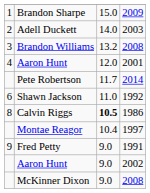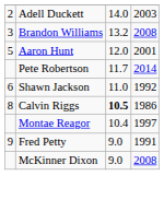 <table class="wikitable">
 <tr>
-</tr>
-<tr>
-<td>1</td>
-<td>Brandon Sharpe</td>
-<td>15.0</td>
-<td><a href='#'>2009</a></td>
 </tr>
 <tr>
 <td>2</td>
 <td>Adell Duckett</td>
 <td>14.0</td>
 <td>2003</td>
 </tr>
 <tr>
 <td>3</td>
 <td><a href='#'>Brandon Williams</a></td>
 <td>13.2</td>
 <td><a href='#'>2008</a></td>
 </tr>
 <tr>
-<td>4</td>
+<td>5</td>
 <td><a href='#'>Aaron Hunt</a></td>
 <td>12.0</td>
 <td>2001</td>
 </tr>
 <tr>
 <td></td>
 <td>Pete Robertson</td>
 <td>11.7</td>
 <td><a href='#'>2014</a></td>
 </tr>
 <tr>
 <td>6</td>
 <td>Shawn Jackson</td>
 <td>11.0</td>
 <td>1992</td>
 </tr>
 <tr>
 <td>8</td>
 <td>Calvin Riggs</td>
 <td><strong>10.5</strong></td>
 <td>1986</td>
 </tr>
 <tr>
 <td></td>
 <td><a href='#'>Montae Reagor</a></td>
 <td>10.4</td>
 <td>1997</td>
 </tr>
 <tr>
 <td>9</td>
 <td>Fred Petty</td>
 <td>9.0</td>
 <td>1991</td>
 </tr>
 <tr>
 <td></td>
-<td><a href='#'>Aaron Hunt</a></td>
-<td>9.0</td>
-<td>2002</td>
-</tr>
-<tr>
-<td></td>
 <td>McKinner Dixon</td>
 <td>9.0</td>
 <td><a href='#'>2008</a></td>
 </tr>
 </table>
